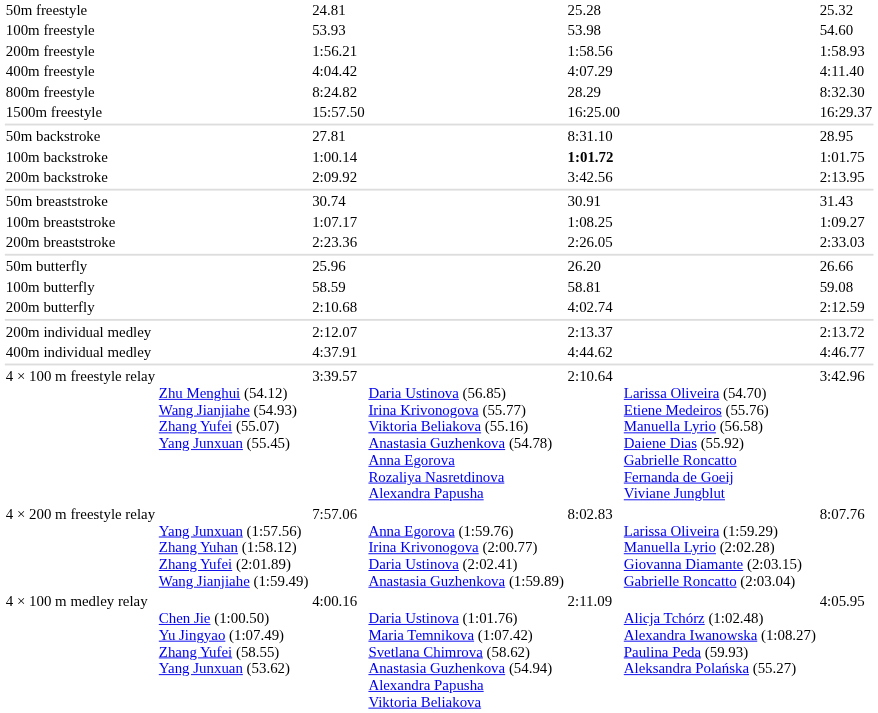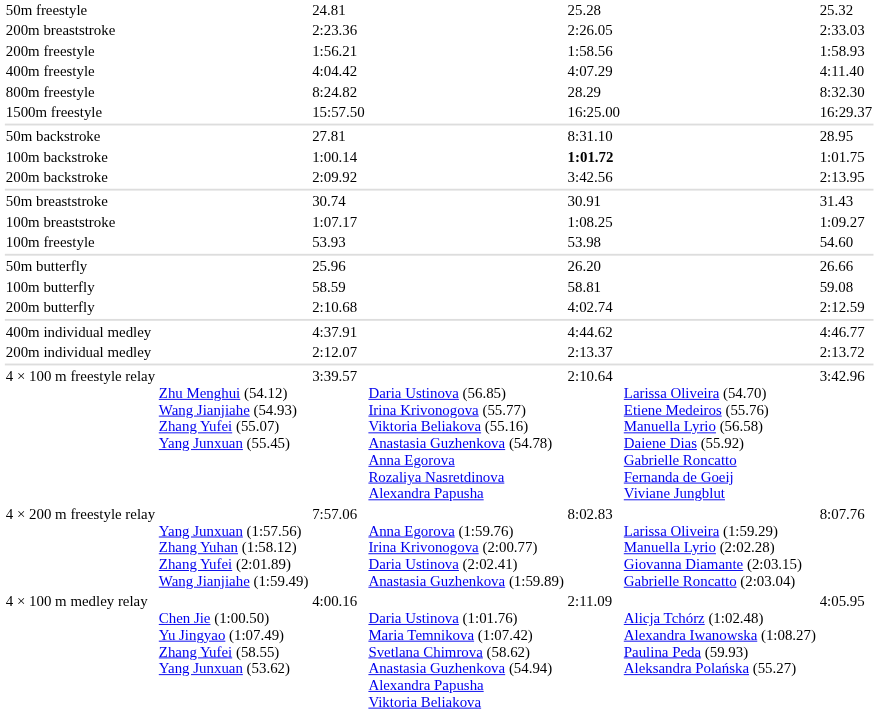 <table>
 <tr valign="top">
 <td>50m freestyle<br></td>
 <td></td>
 <td>24.81</td>
 <td></td>
 <td>25.28</td>
 <td></td>
 <td>25.32</td>
 </tr>
 <tr valign="top">
-<td>100m freestyle<br></td>
+<td>200m breaststroke<br></td>
 <td></td>
-<td>53.93</td>
+<td>2:23.36</td>
 <td></td>
-<td>53.98</td>
+<td>2:26.05</td>
 <td></td>
-<td>54.60</td>
+<td>2:33.03</td>
 </tr>
 <tr valign="top">
 <td>200m freestyle<br></td>
 <td></td>
 <td>1:56.21</td>
 <td></td>
 <td>1:58.56</td>
 <td></td>
 <td>1:58.93</td>
 </tr>
 <tr valign="top">
 <td>400m freestyle<br></td>
 <td></td>
 <td>4:04.42</td>
 <td></td>
 <td>4:07.29</td>
 <td></td>
 <td>4:11.40</td>
 </tr>
 <tr valign="top">
 <td>800m freestyle<br></td>
 <td></td>
 <td>8:24.82</td>
 <td></td>
 <td>28.29</td>
 <td></td>
 <td>8:32.30</td>
 </tr>
 <tr valign="top">
 <td>1500m freestyle<br></td>
 <td></td>
 <td>15:57.50</td>
 <td></td>
 <td>16:25.00</td>
 <td></td>
 <td>16:29.37</td>
 </tr>
 <tr bgcolor=#DDDDDD>
 <td colspan=7></td>
 </tr>
 <tr valign="top">
 <td>50m backstroke<br></td>
 <td></td>
 <td>27.81</td>
 <td></td>
 <td>8:31.10</td>
 <td></td>
 <td>28.95</td>
 </tr>
 <tr valign="top">
 <td>100m backstroke<br></td>
 <td></td>
 <td>1:00.14</td>
 <td></td>
 <td><strong>1:01.72</strong></td>
 <td></td>
 <td>1:01.75</td>
 </tr>
 <tr valign="top">
 <td>200m backstroke<br></td>
 <td></td>
 <td>2:09.92</td>
 <td></td>
 <td>3:42.56</td>
 <td></td>
 <td>2:13.95</td>
 </tr>
 <tr bgcolor=#DDDDDD>
 <td colspan=7></td>
 </tr>
 <tr valign="top">
 <td>50m breaststroke<br></td>
 <td></td>
 <td>30.74</td>
 <td></td>
 <td>30.91</td>
 <td></td>
 <td>31.43</td>
 </tr>
 <tr valign="top">
 <td>100m breaststroke<br></td>
 <td></td>
 <td>1:07.17</td>
 <td></td>
 <td>1:08.25</td>
 <td></td>
 <td>1:09.27</td>
 </tr>
 <tr valign="top">
-<td>200m breaststroke<br></td>
+<td>100m freestyle<br></td>
 <td></td>
-<td>2:23.36</td>
+<td>53.93</td>
 <td></td>
-<td>2:26.05</td>
+<td>53.98</td>
 <td></td>
-<td>2:33.03</td>
+<td>54.60</td>
 </tr>
 <tr bgcolor=#DDDDDD>
 <td colspan=7></td>
 </tr>
 <tr valign="top">
 <td>50m butterfly<br></td>
 <td></td>
 <td>25.96</td>
 <td></td>
 <td>26.20</td>
 <td></td>
 <td>26.66</td>
 </tr>
 <tr valign="top">
 <td>100m butterfly<br></td>
 <td></td>
 <td>58.59</td>
 <td></td>
 <td>58.81</td>
 <td></td>
 <td>59.08</td>
 </tr>
 <tr valign="top">
 <td>200m butterfly<br></td>
 <td></td>
 <td>2:10.68</td>
 <td></td>
 <td>4:02.74</td>
 <td></td>
 <td>2:12.59</td>
 </tr>
 <tr bgcolor=#DDDDDD>
 <td colspan=7></td>
 </tr>
 <tr valign="top">
+<td>400m individual medley<br></td>
+<td></td>
+<td>4:37.91</td>
+<td></td>
+<td>4:44.62</td>
+<td></td>
+<td>4:46.77</td>
+</tr>
+<tr valign="top">
 <td>200m individual medley<br></td>
 <td></td>
 <td>2:12.07</td>
 <td></td>
 <td>2:13.37</td>
 <td></td>
 <td>2:13.72</td>
-</tr>
-<tr valign="top">
-<td>400m individual medley<br></td>
-<td></td>
-<td>4:37.91</td>
-<td></td>
-<td>4:44.62</td>
-<td></td>
-<td>4:46.77</td>
 </tr>
 <tr bgcolor=#DDDDDD>
 <td colspan=7></td>
 </tr>
 <tr valign="top">
 <td>4 × 100 m freestyle relay<br></td>
 <td> <br><a href='#'>Zhu Menghui</a> (54.12)<br><a href='#'>Wang Jianjiahe</a> (54.93)<br><a href='#'>Zhang Yufei</a> (55.07)<br><a href='#'>Yang Junxuan</a> (55.45)</td>
 <td>3:39.57</td>
 <td> <br><a href='#'>Daria Ustinova</a> (56.85)<br><a href='#'>Irina Krivonogova</a> (55.77)<br><a href='#'>Viktoria Beliakova</a> (55.16)<br><a href='#'>Anastasia Guzhenkova</a> (54.78)<br><a href='#'>Anna Egorova</a><br><a href='#'>Rozaliya Nasretdinova</a><br><a href='#'>Alexandra Papusha</a></td>
 <td>2:10.64</td>
 <td> <br><a href='#'>Larissa Oliveira</a> (54.70)<br><a href='#'>Etiene Medeiros</a> (55.76)<br><a href='#'>Manuella Lyrio</a> (56.58)<br><a href='#'>Daiene Dias</a> (55.92)<br><a href='#'>Gabrielle Roncatto</a><br><a href='#'>Fernanda de Goeij</a><br><a href='#'>Viviane Jungblut</a></td>
 <td>3:42.96</td>
 </tr>
 <tr valign="top">
 <td>4 × 200 m freestyle relay<br></td>
 <td> <br><a href='#'>Yang Junxuan</a> (1:57.56)<br><a href='#'>Zhang Yuhan</a> (1:58.12)<br><a href='#'>Zhang Yufei</a> (2:01.89)<br><a href='#'>Wang Jianjiahe</a> (1:59.49)</td>
 <td>7:57.06</td>
 <td> <br><a href='#'>Anna Egorova</a> (1:59.76)<br><a href='#'>Irina Krivonogova</a> (2:00.77)<br><a href='#'>Daria Ustinova</a> (2:02.41)<br><a href='#'>Anastasia Guzhenkova</a> (1:59.89)</td>
 <td>8:02.83</td>
 <td> <br><a href='#'>Larissa Oliveira</a> (1:59.29)<br><a href='#'>Manuella Lyrio</a> (2:02.28)<br><a href='#'>Giovanna Diamante</a> (2:03.15)<br><a href='#'>Gabrielle Roncatto</a> (2:03.04)</td>
 <td>8:07.76</td>
 </tr>
 <tr valign="top">
 <td>4 × 100 m medley relay<br></td>
 <td> <br><a href='#'>Chen Jie</a> (1:00.50)<br><a href='#'>Yu Jingyao</a> (1:07.49)<br><a href='#'>Zhang Yufei</a> (58.55)<br><a href='#'>Yang Junxuan</a> (53.62)</td>
 <td>4:00.16</td>
 <td> <br><a href='#'>Daria Ustinova</a> (1:01.76)<br><a href='#'>Maria Temnikova</a> (1:07.42)<br><a href='#'>Svetlana Chimrova</a> (58.62)<br><a href='#'>Anastasia Guzhenkova</a> (54.94)<br><a href='#'>Alexandra Papusha</a><br><a href='#'>Viktoria Beliakova</a></td>
 <td>2:11.09</td>
 <td> <br><a href='#'>Alicja Tchórz</a> (1:02.48)<br><a href='#'>Alexandra Iwanowska</a> (1:08.27)<br><a href='#'>Paulina Peda</a> (59.93)<br><a href='#'>Aleksandra Polańska</a> (55.27)</td>
 <td>4:05.95</td>
 </tr>
 </table>
